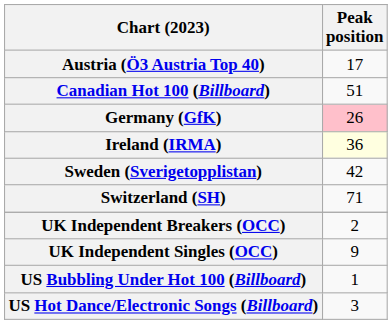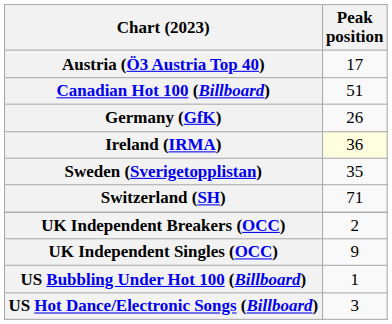 <table class="wikitable sortable plainrowheaders" style="text-align:center">
 <tr>
 <th scope="col">Chart (2023)</th>
 <th scope="col">Peak<br>position</th>
 </tr>
 <tr>
 <th scope="row">Austria (<a href='#'>Ö3 Austria Top 40</a>)</th>
 <td>17</td>
 </tr>
 <tr>
 <th scope="row"><a href='#'>Canadian Hot 100</a> (<em><a href='#'>Billboard</a></em>)</th>
 <td>51</td>
 </tr>
 <tr>
 <th scope="row">Germany (<a href='#'>GfK</a>)</th>
-<td style="background: pink;">26</td>
+<td>26</td>
 </tr>
 <tr>
 <th scope="row">Ireland (<a href='#'>IRMA</a>)</th>
 <td style="background: lightyellow;">36</td>
 </tr>
 <tr>
 <th scope="row">Sweden (<a href='#'>Sverigetopplistan</a>)</th>
-<td>42</td>
+<td>35</td>
 </tr>
 <tr>
 <th scope="row">Switzerland (<a href='#'>SH</a>)</th>
 <td>71</td>
 </tr>
 <tr>
 </tr>
 <tr>
 </tr>
 <tr>
 <th scope="row">UK Independent Breakers (<a href='#'>OCC</a>)</th>
 <td>2</td>
 </tr>
 <tr>
 <th scope="row">UK Independent Singles (<a href='#'>OCC</a>)</th>
 <td>9</td>
 </tr>
 <tr>
 <th scope="row">US <a href='#'>Bubbling Under Hot 100</a> (<em><a href='#'>Billboard</a></em>)</th>
 <td>1</td>
 </tr>
 <tr>
 <th scope="row">US <a href='#'>Hot Dance/Electronic Songs</a> (<em><a href='#'>Billboard</a></em>)</th>
 <td>3</td>
 </tr>
 </table>
